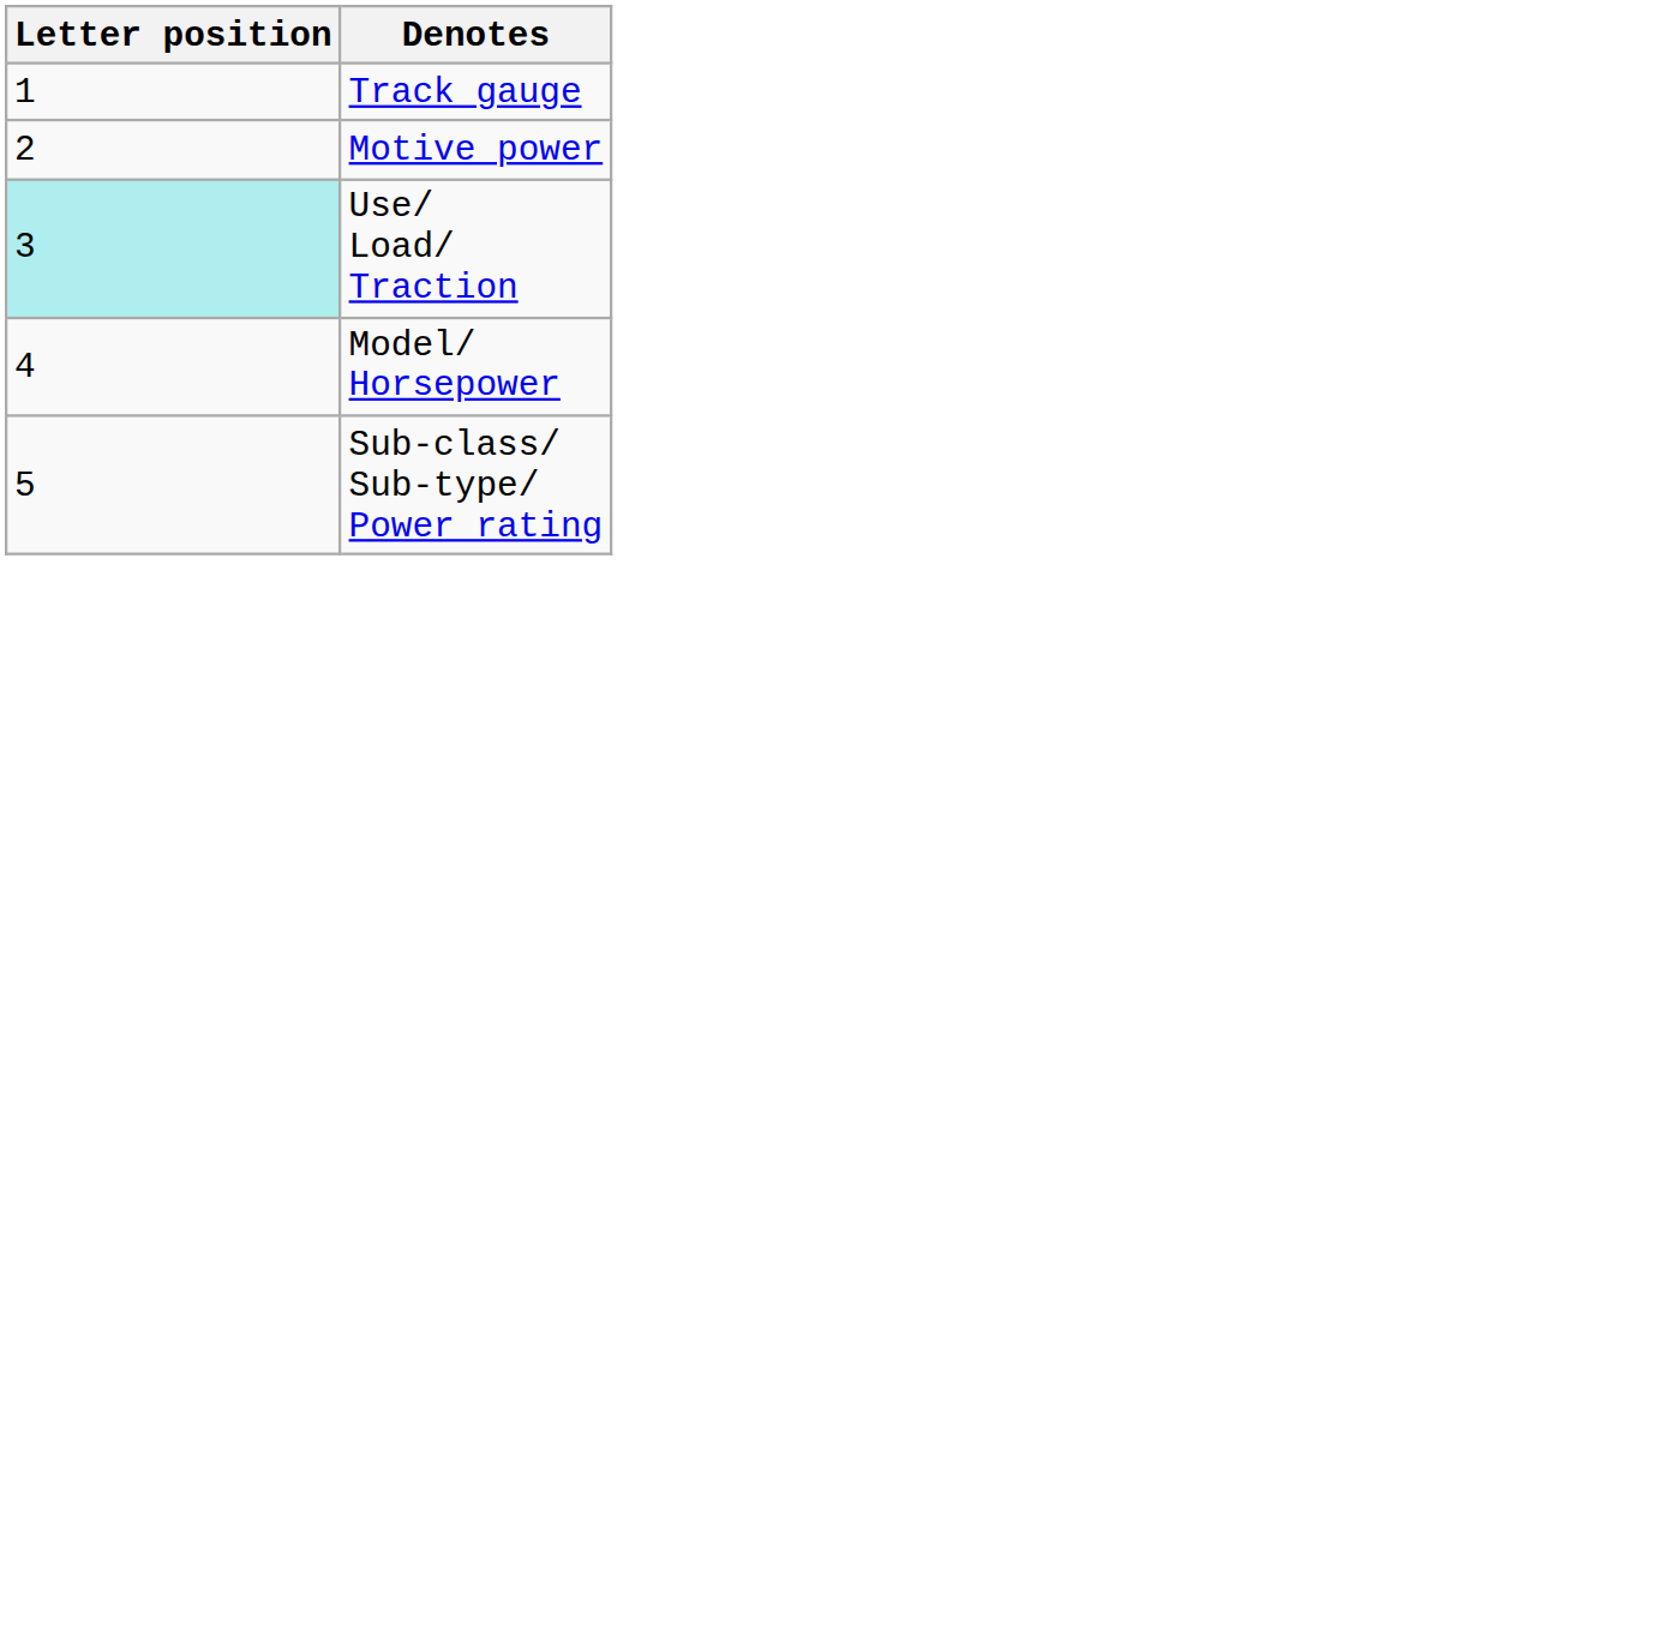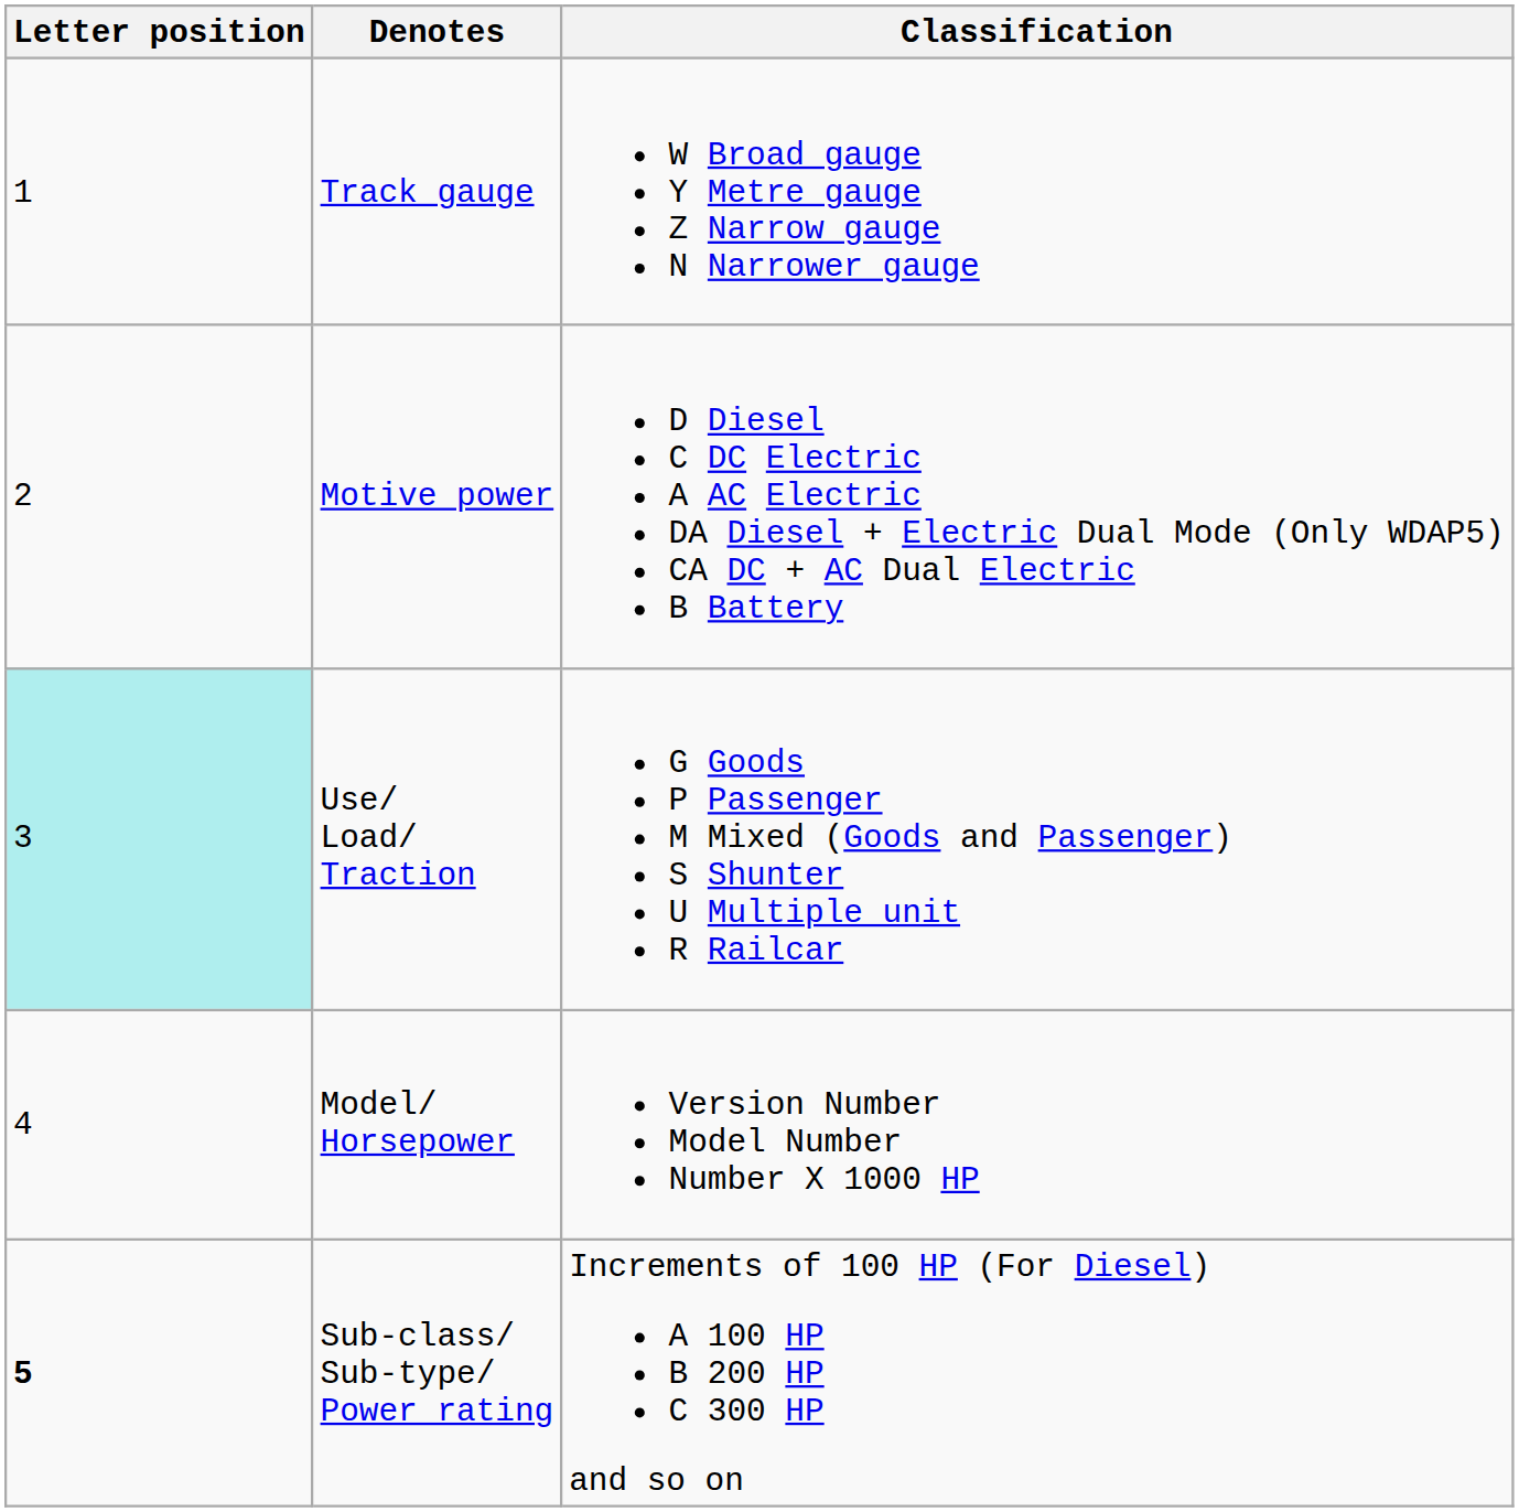 <table class="sortable wikitable"style="text-align:left;"style="font-size: 95%">
 <tr>
 <th>Letter position</th>
 <th>Denotes</th>
+<th>Classification</th>
 </tr>
 <tr>
 <td>1</td>
 <td><a href='#'>Track gauge</a></td>
+<td><br><ul><li>W  <a href='#'>Broad gauge</a> </li><li>Y  <a href='#'>Metre gauge</a> </li><li>Z  <a href='#'>Narrow gauge</a> </li><li>N  <a href='#'>Narrower gauge</a> </li></ul></td>
 </tr>
 <tr>
 <td>2</td>
 <td><a href='#'>Motive power</a></td>
+<td><br><ul><li>D  <a href='#'>Diesel</a></li><li>C  <a href='#'>DC</a> <a href='#'>Electric</a></li><li>A  <a href='#'>AC</a> <a href='#'>Electric</a></li><li>DA  <a href='#'>Diesel</a> + <a href='#'>Electric</a> Dual Mode (Only WDAP5)</li><li>CA  <a href='#'>DC</a> + <a href='#'>AC</a> Dual <a href='#'>Electric</a></li><li>B  <a href='#'>Battery</a></li></ul></td>
 </tr>
 <tr>
 <td style="background: paleturquoise;">3</td>
 <td>Use/ <br> Load/ <br> <a href='#'>Traction</a></td>
+<td><br><ul><li>G  <a href='#'>Goods</a></li><li>P  <a href='#'>Passenger</a></li><li>M  Mixed (<a href='#'>Goods</a> and <a href='#'>Passenger</a>)</li><li>S  <a href='#'>Shunter</a></li><li>U  <a href='#'>Multiple unit</a></li><li>R  <a href='#'>Railcar</a></li></ul></td>
 </tr>
 <tr>
 <td>4</td>
 <td>Model/ <br> <a href='#'>Horsepower</a></td>
+<td><br><ul><li>Version Number</li><li>Model Number</li><li>Number X 1000 <a href='#'>HP</a></li></ul></td>
 </tr>
 <tr>
-<td>5</td>
+<td><strong>5</strong></td>
 <td>Sub-class/ <br> Sub-type/ <br> <a href='#'>Power rating</a></td>
+<td>Increments of 100 <a href='#'>HP</a> (For <a href='#'>Diesel</a>)<br><ul><li>A  100 <a href='#'>HP</a></li><li>B  200 <a href='#'>HP</a></li><li>C  300 <a href='#'>HP</a></li></ul>and so on</td>
 </tr>
 </table>
